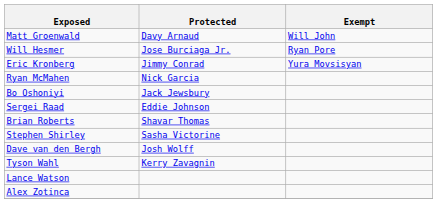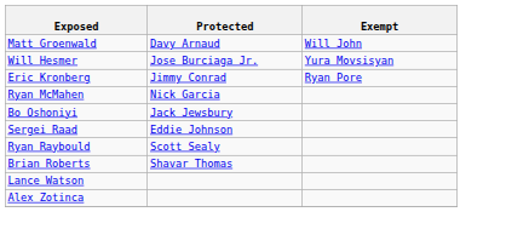 <table class="wikitable">
 <tr>
 <th style="width:23%"><br>Exposed</th>
 <th style="width:25%"><br>Protected</th>
 <th style="width:25%"><br>Exempt</th>
 </tr>
 <tr>
 <td><a href='#'>Matt Groenwald</a></td>
 <td><a href='#'>Davy Arnaud</a></td>
 <td><a href='#'>Will John</a></td>
 </tr>
 <tr>
 <td><a href='#'>Will Hesmer</a></td>
 <td><a href='#'>Jose Burciaga Jr.</a></td>
-<td><a href='#'>Ryan Pore</a></td>
+<td><a href='#'>Yura Movsisyan</a></td>
 </tr>
 <tr>
 <td><a href='#'>Eric Kronberg</a></td>
 <td><a href='#'>Jimmy Conrad</a></td>
-<td><a href='#'>Yura Movsisyan</a></td>
+<td><a href='#'>Ryan Pore</a></td>
 </tr>
 <tr>
 <td><a href='#'>Ryan McMahen</a></td>
 <td><a href='#'>Nick Garcia</a></td>
 <td></td>
 </tr>
 <tr>
 <td><a href='#'>Bo Oshoniyi</a></td>
 <td><a href='#'>Jack Jewsbury</a></td>
 <td></td>
 </tr>
 <tr>
 <td><a href='#'>Sergei Raad</a></td>
 <td><a href='#'>Eddie Johnson</a></td>
 <td></td>
 </tr>
 <tr>
-<td><a href='#'>Brian Roberts</a></td>
-<td><a href='#'>Shavar Thomas</a></td>
+<td><a href='#'>Ryan Raybould</a></td>
+<td><a href='#'>Scott Sealy</a></td>
 <td></td>
 </tr>
 <tr>
-<td><a href='#'>Stephen Shirley</a></td>
-<td><a href='#'>Sasha Victorine</a></td>
-<td></td>
-</tr>
-<tr>
-<td><a href='#'>Dave van den Bergh</a></td>
-<td><a href='#'>Josh Wolff</a></td>
-<td></td>
-</tr>
-<tr>
-<td><a href='#'>Tyson Wahl</a></td>
-<td><a href='#'>Kerry Zavagnin</a></td>
+<td><a href='#'>Brian Roberts</a></td>
+<td><a href='#'>Shavar Thomas</a></td>
 <td></td>
 </tr>
 <tr>
 <td><a href='#'>Lance Watson</a></td>
 <td></td>
 <td></td>
 </tr>
 <tr>
 <td><a href='#'>Alex Zotinca</a></td>
 <td></td>
 <td></td>
 </tr>
 <tr>
 </tr>
 </table>
